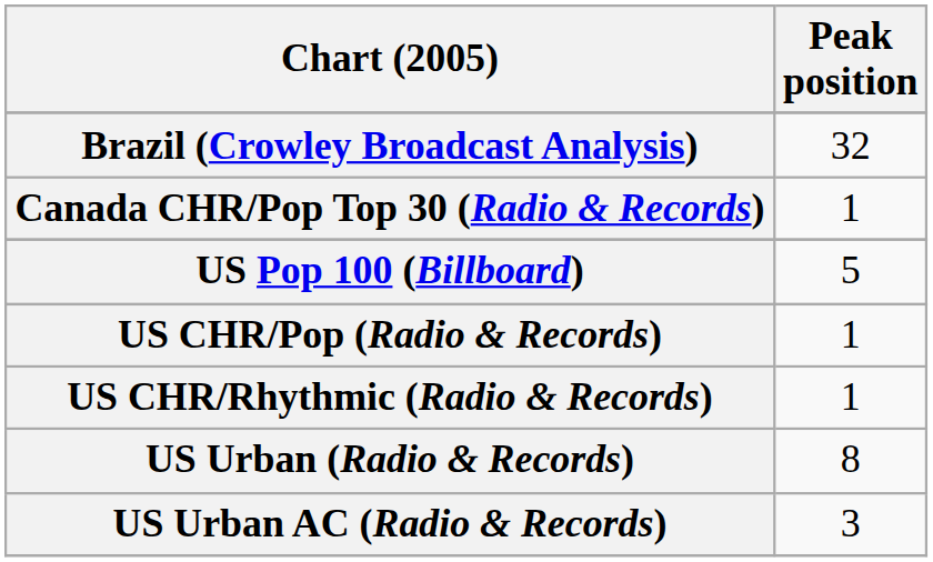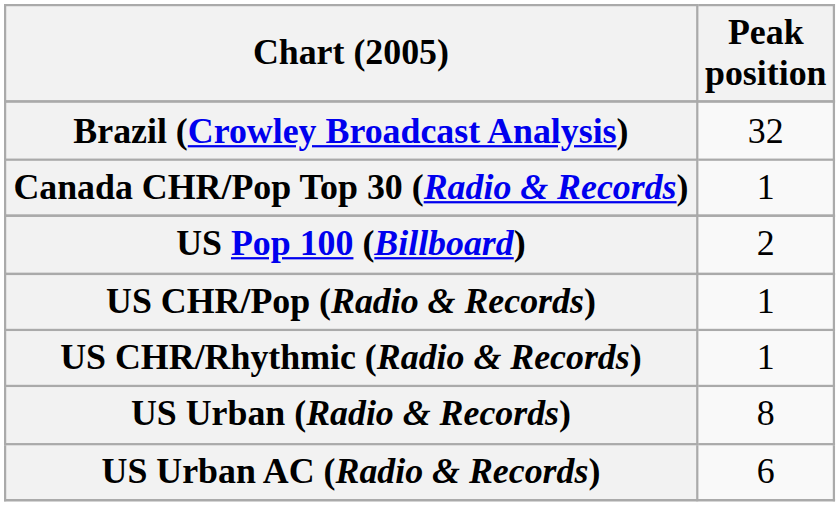 <table class="wikitable sortable plainrowheaders" style="text-align:center">
 <tr>
 <th>Chart (2005)</th>
 <th>Peak<br>position</th>
 </tr>
 <tr>
 </tr>
 <tr>
 </tr>
 <tr>
 <th scope="row">Brazil (<a href='#'>Crowley Broadcast Analysis</a>)</th>
 <td>32</td>
 </tr>
 <tr>
 <th scope="row">Canada CHR/Pop Top 30 (<em><a href='#'>Radio & Records</a></em>)</th>
 <td>1</td>
 </tr>
 <tr>
 </tr>
 <tr>
 </tr>
 <tr>
 </tr>
 <tr>
 </tr>
 <tr>
 </tr>
 <tr>
 </tr>
 <tr>
 </tr>
 <tr>
 </tr>
 <tr>
 </tr>
 <tr>
 </tr>
 <tr>
 </tr>
 <tr>
 <th scope="row">US <a href='#'>Pop 100</a> (<em><a href='#'>Billboard</a></em>)</th>
-<td>5</td>
+<td>2</td>
 </tr>
 <tr>
 </tr>
 <tr>
 <th scope="row">US CHR/Pop (<em>Radio & Records</em>)</th>
 <td>1</td>
 </tr>
 <tr>
 <th scope="row">US CHR/Rhythmic (<em>Radio & Records</em>)</th>
 <td>1</td>
 </tr>
 <tr>
 <th scope="row">US Urban (<em>Radio & Records</em>)</th>
 <td>8</td>
 </tr>
 <tr>
 <th scope="row">US Urban AC (<em>Radio & Records</em>)</th>
-<td>3</td>
+<td>6</td>
 </tr>
 <tr>
 </tr>
 </table>
